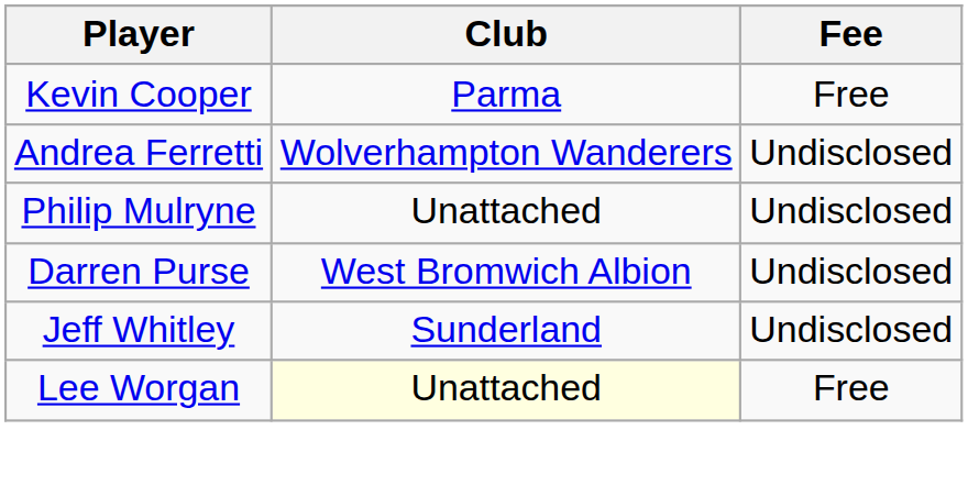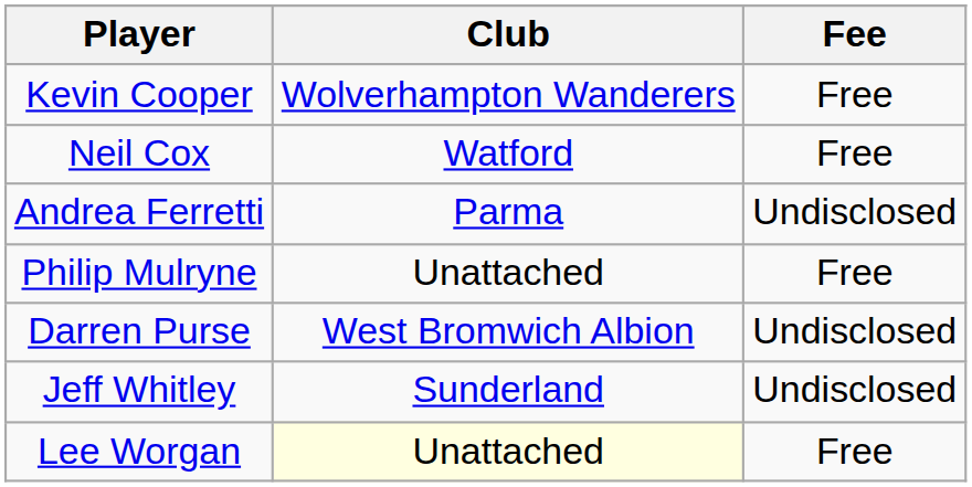 <table class="wikitable" style="text-align: center">
 <tr>
 </tr>
 <tr>
 <th>Player</th>
 <th>Club</th>
 <th>Fee</th>
 </tr>
 <tr>
 <td><a href='#'>Kevin Cooper</a></td>
-<td><a href='#'>Parma</a></td>
+<td><a href='#'>Wolverhampton Wanderers</a></td>
+<td>Free</td>
+</tr>
+<tr>
+<td><a href='#'>Neil Cox</a></td>
+<td><a href='#'>Watford</a></td>
 <td>Free</td>
 </tr>
 <tr>
 <td><a href='#'>Andrea Ferretti</a></td>
-<td><a href='#'>Wolverhampton Wanderers</a></td>
+<td><a href='#'>Parma</a></td>
 <td>Undisclosed</td>
 </tr>
 <tr>
 <td><a href='#'>Philip Mulryne</a></td>
 <td>Unattached</td>
-<td>Undisclosed</td>
+<td>Free</td>
 </tr>
 <tr>
 <td><a href='#'>Darren Purse</a></td>
 <td><a href='#'>West Bromwich Albion</a></td>
 <td>Undisclosed</td>
 </tr>
 <tr>
 <td><a href='#'>Jeff Whitley</a></td>
 <td><a href='#'>Sunderland</a></td>
 <td>Undisclosed</td>
 </tr>
 <tr>
 <td><a href='#'>Lee Worgan</a></td>
 <td style="background: lightyellow;">Unattached</td>
 <td>Free</td>
 </tr>
 </table>
